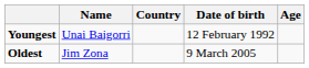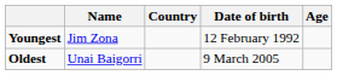 <table class="wikitable">
 <tr>
 <th></th>
 <th><strong>Name</strong></th>
 <th><strong>Country</strong></th>
 <th><strong>Date of birth</strong></th>
 <th><strong>Age</strong></th>
 </tr>
 <tr>
 <td><strong>Youngest</strong></td>
-<td><a href='#'>Unai Baigorri</a></td>
+<td><a href='#'>Jim Zona</a></td>
 <td></td>
 <td>12 February 1992</td>
 <td></td>
 </tr>
 <tr>
 <td><strong>Oldest</strong></td>
-<td><a href='#'>Jim Zona</a></td>
+<td><a href='#'>Unai Baigorri</a></td>
 <td></td>
 <td>9 March 2005</td>
 <td></td>
 </tr>
 </table>
